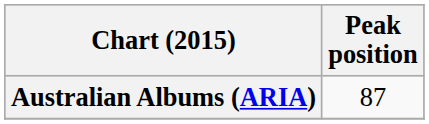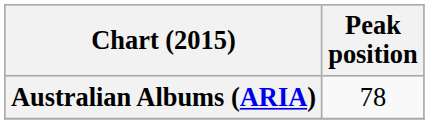 <table class="wikitable sortable plainrowheaders" style="text-align:center">
 <tr>
 <th scope="col">Chart (2015)</th>
 <th scope="col">Peak<br> position</th>
 </tr>
 <tr>
 <th scope="row">Australian Albums (<a href='#'>ARIA</a>)</th>
-<td>87</td>
+<td>78</td>
 </tr>
 <tr>
 </tr>
 <tr>
 </tr>
 <tr>
 </tr>
 <tr>
 </tr>
 <tr>
 </tr>
 <tr>
 </tr>
 <tr>
 </tr>
 </table>
